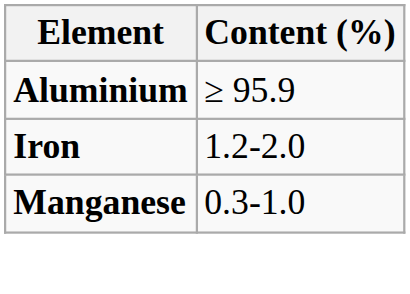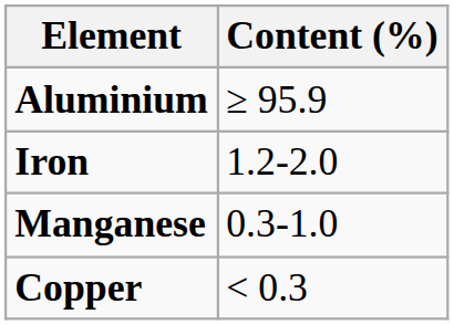 <table class="wikitable">
 <tr>
 <th>Element</th>
 <th>Content (%)</th>
 </tr>
 <tr>
 <td><strong>Aluminium</strong></td>
 <td>≥ 95.9</td>
 </tr>
 <tr>
 <td><strong>Iron</strong></td>
 <td>1.2-2.0</td>
 </tr>
 <tr>
 <td><strong>Manganese</strong></td>
 <td>0.3-1.0</td>
 </tr>
+<tr>
+<td><strong>Copper</strong></td>
+<td>< 0.3</td>
+</tr>
 </table>
